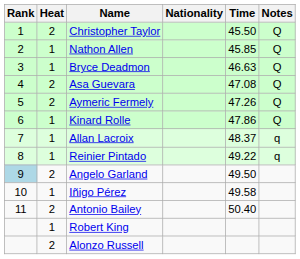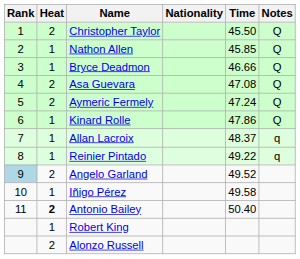 <table class="wikitable sortable" style="text-align:center;font-size:95%">
 <tr>
 <th>Rank</th>
 <th>Heat</th>
 <th>Name</th>
 <th>Nationality</th>
 <th>Time</th>
 <th>Notes</th>
 </tr>
 <tr bgcolor=ccffcc>
 <td>1</td>
 <td>2</td>
 <td align=left><a href='#'>Christopher Taylor</a></td>
 <td align=left></td>
 <td>45.50</td>
 <td>Q</td>
 </tr>
 <tr bgcolor=ccffcc>
 <td>2</td>
 <td>1</td>
 <td align=left><a href='#'>Nathon Allen</a></td>
 <td align=left></td>
 <td>45.85</td>
 <td>Q</td>
 </tr>
 <tr bgcolor=ccffcc>
 <td>3</td>
 <td>1</td>
 <td align=left><a href='#'>Bryce Deadmon</a></td>
 <td align=left></td>
-<td>46.63</td>
+<td>46.66</td>
 <td>Q</td>
 </tr>
 <tr bgcolor=ccffcc>
 <td>4</td>
 <td>2</td>
 <td align=left><a href='#'>Asa Guevara</a></td>
 <td align=left></td>
 <td>47.08</td>
 <td>Q</td>
 </tr>
 <tr bgcolor=ccffcc>
 <td>5</td>
 <td>2</td>
 <td align=left><a href='#'>Aymeric Fermely</a></td>
 <td align=left></td>
-<td>47.26</td>
+<td>47.24</td>
 <td>Q</td>
 </tr>
 <tr bgcolor=ccffcc>
 <td>6</td>
 <td>1</td>
 <td align=left><a href='#'>Kinard Rolle</a></td>
 <td align=left></td>
 <td>47.86</td>
 <td>Q</td>
 </tr>
 <tr bgcolor=ddffdd>
 <td>7</td>
 <td>1</td>
 <td align=left><a href='#'>Allan Lacroix</a></td>
 <td align=left></td>
 <td>48.37</td>
 <td>q</td>
 </tr>
 <tr bgcolor=ddffdd>
 <td>8</td>
 <td>1</td>
 <td align=left><a href='#'>Reinier Pintado</a></td>
 <td align=left></td>
 <td>49.22</td>
 <td>q</td>
 </tr>
 <tr>
 <td style="background: lightblue;">9</td>
 <td>2</td>
 <td align=left><a href='#'>Angelo Garland</a></td>
 <td align=left></td>
-<td>49.50</td>
+<td>49.52</td>
 <td></td>
 </tr>
 <tr>
 <td>10</td>
 <td>1</td>
 <td align=left><a href='#'>Iñigo Pérez</a></td>
 <td align=left></td>
 <td>49.58</td>
 <td></td>
 </tr>
 <tr>
 <td>11</td>
-<td>2</td>
+<td><strong>2</strong></td>
 <td align=left><a href='#'>Antonio Bailey</a></td>
 <td align=left></td>
 <td>50.40</td>
 <td></td>
 </tr>
 <tr>
 <td></td>
 <td>1</td>
 <td align=left><a href='#'>Robert King</a></td>
 <td align=left></td>
 <td></td>
 <td></td>
 </tr>
 <tr>
 <td></td>
 <td>2</td>
 <td align=left><a href='#'>Alonzo Russell</a></td>
 <td align=left></td>
 <td></td>
 <td></td>
 </tr>
 </table>
